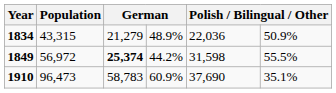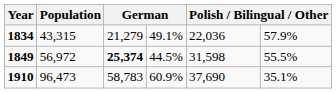 <table class="wikitable">
 <tr>
 <th>Year</th>
 <th>Population</th>
 <th colspan="2">German</th>
 <th colspan="2">Polish / Bilingual / Other</th>
 </tr>
 <tr>
 <td><strong>1834</strong></td>
 <td>43,315</td>
 <td>21,279</td>
-<td>48.9%</td>
+<td>49.1%</td>
 <td>22,036</td>
-<td>50.9%</td>
+<td>57.9%</td>
 </tr>
 <tr>
 <td><strong>1849</strong></td>
 <td>56,972</td>
 <td><strong>25,374</strong></td>
-<td>44.2%</td>
+<td>44.5%</td>
 <td>31,598</td>
 <td>55.5%</td>
 </tr>
 <tr>
 <td><strong>1910</strong></td>
 <td>96,473</td>
 <td>58,783</td>
 <td>60.9%</td>
 <td>37,690</td>
 <td>35.1%</td>
 </tr>
 </table>
